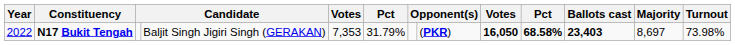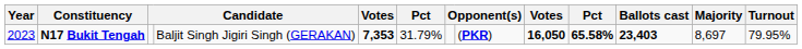 <table class="wikitable" style="margin:0.5em ; font-size:95%">
 <tr>
 <th>Year</th>
 <th>Constituency</th>
 <th colspan=2>Candidate</th>
 <th>Votes</th>
 <th>Pct</th>
 <th colspan=2>Opponent(s)</th>
 <th>Votes</th>
 <th>Pct</th>
 <th>Ballots cast</th>
 <th>Majority</th>
 <th>Turnout</th>
 </tr>
 <tr>
-<td><a href='#'>2022</a></td>
+<td><a href='#'>2023</a></td>
 <td><strong>N17 <a href='#'>Bukit Tengah</a></strong></td>
 <td bgcolor=></td>
 <td>Baljit Singh Jigiri Singh (<a href='#'>GERAKAN</a>)</td>
-<td align=right>7,353</td>
+<td align=right><strong>7,353</strong></td>
 <td>31.79%</td>
 <td></td>
 <td> (<a href='#'><strong>PKR</strong></a>)</td>
 <td align=right><strong>16,050</strong></td>
-<td><strong>68.58%</strong></td>
+<td><strong>65.58%</strong></td>
 <td><strong>23,403</strong></td>
 <td>8,697</td>
-<td>73.98%</td>
+<td>79.95%</td>
 </tr>
 </table>
